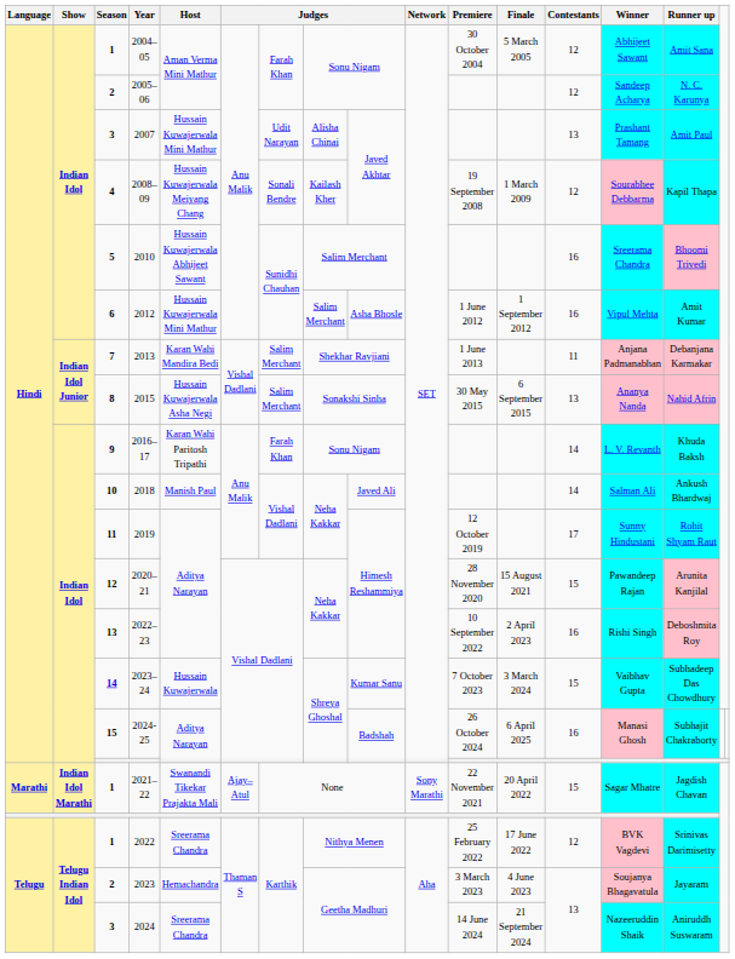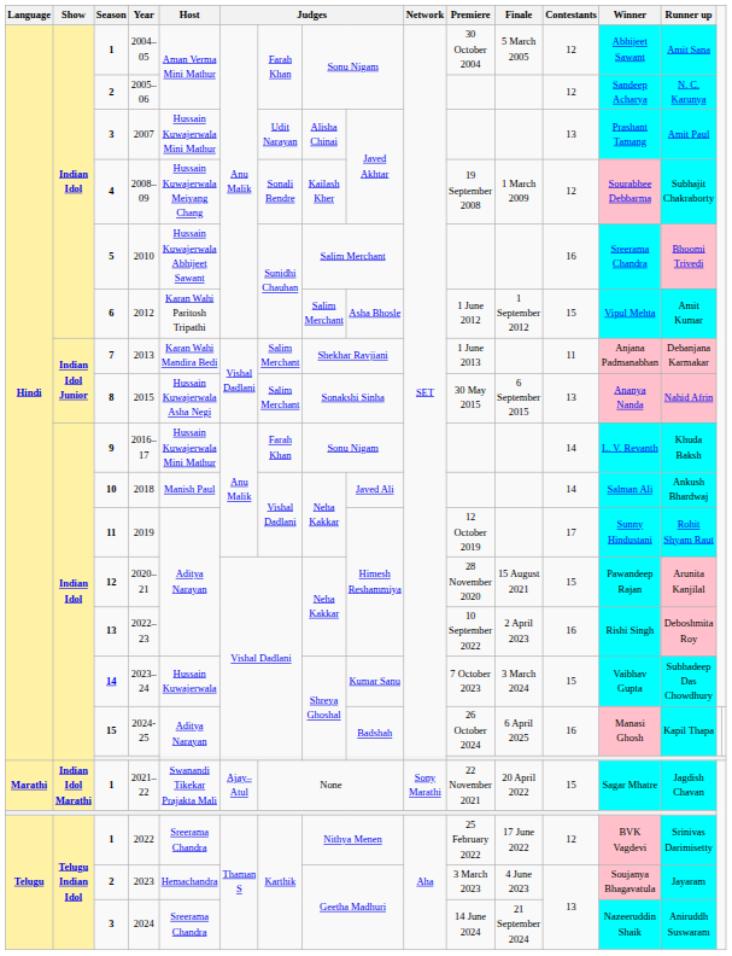 <table class="wikitable sortable" style="text-align:center;font-size: 85%;  line-height:20px; width:75%;">
 <tr>
 <th><strong>Language</strong></th>
 <th><strong>Show</strong></th>
 <th><strong>Season</strong></th>
 <th><strong>Year</strong></th>
 <th><strong>Host</strong></th>
 <th colspan="4"><strong>Judges</strong></th>
 <th><strong>Network</strong></th>
 <th><strong>Premiere</strong></th>
 <th><strong>Finale</strong></th>
 <th><strong>Contestants</strong></th>
 <th><strong>Winner</strong></th>
 <th><strong>Runner up</strong></th>
 </tr>
 <tr>
 <td rowspan="16" style="background:#fff2a5;"><strong><a href='#'>Hindi</a></strong></td>
 <td rowspan="6" style="background:#fff2a5;"><a href='#'><strong>Indian Idol</strong></a></td>
 <td><strong>1</strong></td>
 <td>2004–05</td>
 <td rowspan="2"><a href='#'>Aman Verma</a><br><a href='#'>Mini Mathur</a></td>
 <td rowspan="6"><a href='#'>Anu Malik</a></td>
 <td rowspan="2"><a href='#'>Farah Khan</a></td>
 <td colspan="2" rowspan="2"><a href='#'>Sonu Nigam</a></td>
 <td rowspan="16"><a href='#'>SET</a></td>
 <td>30 October 2004</td>
 <td>5 March 2005</td>
 <td>12</td>
 <td bgcolor="cyan"><a href='#'>Abhijeet Sawant</a></td>
 <td bgcolor="cyan"><a href='#'>Amit Sana</a></td>
 </tr>
 <tr>
 <td><strong>2</strong></td>
 <td>2005–06</td>
 <td></td>
 <td></td>
 <td>12</td>
 <td bgcolor="cyan"><a href='#'>Sandeep Acharya</a></td>
 <td bgcolor="cyan"><a href='#'>N. C. Karunya</a></td>
 </tr>
 <tr>
 <td><strong>3</strong></td>
 <td>2007</td>
 <td><a href='#'>Hussain Kuwajerwala</a><br><a href='#'>Mini Mathur</a></td>
 <td><a href='#'>Udit Narayan</a></td>
 <td><a href='#'>Alisha Chinai</a></td>
 <td rowspan="2"><a href='#'>Javed Akhtar</a></td>
 <td></td>
 <td></td>
 <td>13</td>
 <td bgcolor="cyan"><a href='#'>Prashant Tamang</a></td>
 <td bgcolor="cyan"><a href='#'>Amit Paul</a></td>
 </tr>
 <tr>
 <td><strong>4</strong></td>
 <td>2008–09</td>
 <td><a href='#'>Hussain Kuwajerwala</a><br><a href='#'>Meiyang Chang</a></td>
 <td><a href='#'>Sonali Bendre</a></td>
 <td><a href='#'>Kailash Kher</a></td>
 <td>19 September 2008</td>
 <td>1 March 2009</td>
 <td>12</td>
 <td bgcolor="pink"><a href='#'>Sourabhee Debbarma</a></td>
-<td bgcolor="cyan">Kapil Thapa</td>
+<td bgcolor="cyan">Subhajit Chakraborty</td>
 </tr>
 <tr>
 <td><strong>5</strong></td>
 <td>2010</td>
 <td><a href='#'>Hussain Kuwajerwala</a><br><a href='#'>Abhijeet Sawant</a></td>
 <td rowspan="2"><a href='#'>Sunidhi Chauhan</a></td>
 <td colspan="2"><a href='#'>Salim Merchant</a></td>
 <td></td>
 <td></td>
 <td>16</td>
 <td bgcolor="cyan"><a href='#'>Sreerama Chandra</a></td>
 <td bgcolor="pink"><a href='#'>Bhoomi Trivedi</a></td>
 </tr>
 <tr>
 <td><strong>6</strong></td>
 <td>2012</td>
-<td><a href='#'>Hussain Kuwajerwala</a><br><a href='#'>Mini Mathur</a></td>
+<td><a href='#'>Karan Wahi</a><br>Paritosh Tripathi</td>
 <td><a href='#'>Salim Merchant</a></td>
 <td><a href='#'>Asha Bhosle</a></td>
 <td>1 June 2012</td>
 <td>1 September 2012</td>
-<td>16</td>
+<td>15</td>
 <td bgcolor="cyan"><a href='#'>Vipul Mehta</a></td>
 <td bgcolor="cyan">Amit Kumar</td>
 </tr>
 <tr>
 <td rowspan="2" style="background:#fff2a5;"><strong><a href='#'>Indian Idol Junior</a></strong></td>
 <td><strong>7</strong></td>
 <td>2013</td>
 <td><a href='#'>Karan Wahi</a><br><a href='#'>Mandira Bedi</a></td>
 <td rowspan="2"><a href='#'>Vishal Dadlani</a></td>
 <td><a href='#'>Salim Merchant</a></td>
 <td colspan="2"><a href='#'>Shekhar Ravjiani</a></td>
 <td>1 June 2013</td>
 <td></td>
 <td>11</td>
 <td bgcolor="pink">Anjana Padmanabhan</td>
 <td bgcolor="pink">Debanjana Karmakar</td>
 </tr>
 <tr>
 <td><strong>8</strong></td>
 <td>2015</td>
 <td><a href='#'>Hussain Kuwajerwala</a><br><a href='#'>Asha Negi</a></td>
 <td><a href='#'>Salim Merchant</a></td>
 <td colspan="2"><a href='#'>Sonakshi Sinha</a></td>
 <td>30 May 2015</td>
 <td>6 September 2015</td>
 <td>13</td>
 <td bgcolor="pink"><a href='#'>Ananya Nanda</a></td>
 <td bgcolor="pink"><a href='#'>Nahid Afrin</a></td>
 </tr>
 <tr>
 <td rowspan="8" style="background:#fff2a5;"><a href='#'><strong>Indian Idol</strong></a></td>
 <td><strong>9</strong></td>
 <td>2016–17</td>
-<td><a href='#'>Karan Wahi</a><br>Paritosh Tripathi</td>
+<td><a href='#'>Hussain Kuwajerwala</a><br><a href='#'>Mini Mathur</a></td>
 <td rowspan="3"><a href='#'>Anu Malik</a></td>
 <td><a href='#'>Farah Khan</a></td>
 <td colspan="2"><a href='#'>Sonu Nigam</a></td>
 <td></td>
 <td></td>
 <td>14</td>
 <td bgcolor="cyan"><a href='#'>L. V. Revanth</a></td>
 <td bgcolor="cyan">Khuda Baksh</td>
 </tr>
 <tr>
 <td><strong>10</strong></td>
 <td>2018</td>
 <td><a href='#'>Manish Paul</a></td>
 <td rowspan="2"><a href='#'>Vishal Dadlani</a></td>
 <td rowspan="2"><a href='#'>Neha Kakkar</a></td>
 <td><a href='#'>Javed Ali</a></td>
 <td></td>
 <td></td>
 <td>14</td>
 <td bgcolor="cyan"><a href='#'>Salman Ali</a></td>
 <td bgcolor="cyan">Ankush Bhardwaj</td>
 </tr>
 <tr>
 <td><strong>11</strong></td>
 <td>2019</td>
 <td rowspan="3"><a href='#'>Aditya Narayan</a></td>
 <td rowspan="3"><a href='#'>Himesh Reshammiya</a></td>
 <td>12 October 2019</td>
 <td></td>
 <td>17</td>
 <td bgcolor="cyan"><a href='#'>Sunny Hindustani</a></td>
 <td bgcolor="cyan"><a href='#'>Rohit Shyam Raut</a></td>
 </tr>
 <tr>
 <td><strong>12</strong></td>
 <td>2020–21</td>
 <td colspan="2" rowspan="5"><a href='#'>Vishal Dadlani</a></td>
 <td rowspan="2"><a href='#'>Neha Kakkar</a></td>
 <td>28 November 2020</td>
 <td>15 August 2021</td>
 <td>15</td>
 <td bgcolor="cyan">Pawandeep Rajan</td>
 <td bgcolor="pink">Arunita Kanjilal</td>
 </tr>
 <tr>
 <td><strong>13</strong></td>
 <td>2022–23</td>
 <td>10 September 2022</td>
 <td>2 April 2023</td>
 <td>16</td>
 <td bgcolor="cyan">Rishi Singh</td>
 <td bgcolor="pink">Deboshmita Roy</td>
 </tr>
 <tr>
 <td><a href='#'><strong>14</strong></a></td>
 <td>2023–24</td>
 <td><a href='#'>Hussain Kuwajerwala</a></td>
 <td rowspan="3"><a href='#'>Shreya Ghoshal</a></td>
 <td><a href='#'>Kumar Sanu</a></td>
 <td>7 October 2023</td>
 <td>3 March 2024</td>
 <td>15</td>
 <td bgcolor="cyan">Vaibhav Gupta</td>
 <td bgcolor="cyan">Subhadeep Das Chowdhury</td>
 </tr>
 <tr>
 <td><strong>15</strong></td>
 <td>2024-25</td>
 <td rowspan="2"><a href='#'>Aditya Narayan</a></td>
 <td rowspan="2"><a href='#'>Badshah</a></td>
 <td>26 October 2024</td>
 <td>6 April 2025</td>
 <td>16</td>
 <td bgcolor="pink">Manasi Ghosh</td>
-<td bgcolor="cyan">Subhajit Chakraborty</td>
+<td bgcolor="cyan">Kapil Thapa</td>
 <td></td>
 <td></td>
 </tr>
 <tr>
 <th colspan="15"></th>
 </tr>
 <tr>
 <td style="background: #fff2a5;"><strong><a href='#'>Marathi</a></strong></td>
 <td style="background: #fff2a5;"><strong><a href='#'>Indian Idol Marathi</a></strong></td>
 <td><strong>1</strong></td>
 <td>2021–22</td>
 <td><a href='#'>Swanandi Tikekar</a><br><a href='#'>Prajakta Mali</a></td>
 <td><a href='#'>Ajay–Atul</a></td>
 <td colspan="3">None</td>
 <td rowspan="1"><a href='#'>Sony Marathi</a></td>
 <td>22 November 2021</td>
 <td>20 April 2022</td>
 <td>15</td>
 <td bgcolor="cyan">Sagar Mhatre</td>
 <td bgcolor="cyan">Jagdish Chavan</td>
 </tr>
 <tr>
 <th colspan="15"></th>
 </tr>
 <tr>
 <td rowspan="3"  style="background: #fff2a5;"><strong><a href='#'>Telugu</a></strong></td>
 <td rowspan="3"  style="background: #fff2a5;"><strong><a href='#'>Telugu Indian Idol</a></strong></td>
 <td><strong>1</strong></td>
 <td>2022</td>
 <td><a href='#'>Sreerama Chandra</a></td>
 <td rowspan="3"><a href='#'>Thaman S</a></td>
 <td rowspan="3"><a href='#'>Karthik</a></td>
 <td colspan="2"><a href='#'>Nithya Menen</a></td>
 <td rowspan="3"><a href='#'>Aha</a></td>
 <td>25 February 2022</td>
 <td>17 June 2022</td>
 <td>12</td>
 <td bgcolor="pink">BVK Vagdevi</td>
 <td bgcolor="cyan">Srinivas Darimisetty</td>
 </tr>
 <tr>
 <td><strong>2</strong></td>
 <td>2023</td>
 <td><a href='#'>Hemachandra</a></td>
 <td colspan="2" rowspan="2"><a href='#'>Geetha Madhuri</a></td>
 <td>3 March 2023</td>
 <td>4 June 2023</td>
 <td rowspan="2">13</td>
 <td bgcolor="pink">Soujanya Bhagavatula</td>
 <td bgcolor="cyan">Jayaram</td>
 </tr>
 <tr>
 <td><strong>3</strong></td>
 <td>2024</td>
 <td><a href='#'>Sreerama Chandra</a></td>
 <td>14 June 2024</td>
 <td>21 September 2024</td>
 <td bgcolor="cyan">Nazeeruddin Shaik</td>
 <td bgcolor="cyan">Aniruddh Suswaram</td>
 </tr>
 </table>
